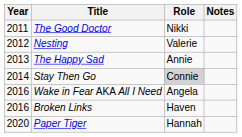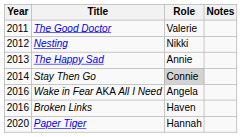 <table class="wikitable sortable">
 <tr>
 <th>Year</th>
 <th>Title</th>
 <th>Role</th>
 <th>Notes</th>
 </tr>
 <tr>
 <td>2011</td>
 <td><em><a href='#'>The Good Doctor</a></em></td>
-<td>Nikki</td>
+<td>Valerie</td>
 <td></td>
 </tr>
 <tr>
 <td>2012</td>
 <td><em><a href='#'>Nesting</a></em></td>
-<td>Valerie</td>
+<td>Nikki</td>
 <td></td>
 </tr>
 <tr>
 <td>2013</td>
 <td><em><a href='#'>The Happy Sad</a></em></td>
 <td>Annie</td>
 <td></td>
 </tr>
 <tr>
 <td>2014</td>
 <td><em>Stay Then Go</em></td>
 <td style="background: lightgrey;">Connie</td>
 <td></td>
 </tr>
 <tr>
 <td>2016</td>
 <td><em>Wake in Fear</em> AKA <em>All I Need</em></td>
 <td>Angela</td>
 </tr>
 <tr>
 <td>2016</td>
 <td><em>Broken Links</em></td>
 <td>Haven</td>
 <td></td>
 </tr>
 <tr>
 <td>2020</td>
 <td><em><a href='#'>Paper Tiger</a></em></td>
 <td>Hannah</td>
 <td></td>
 </tr>
 </table>
